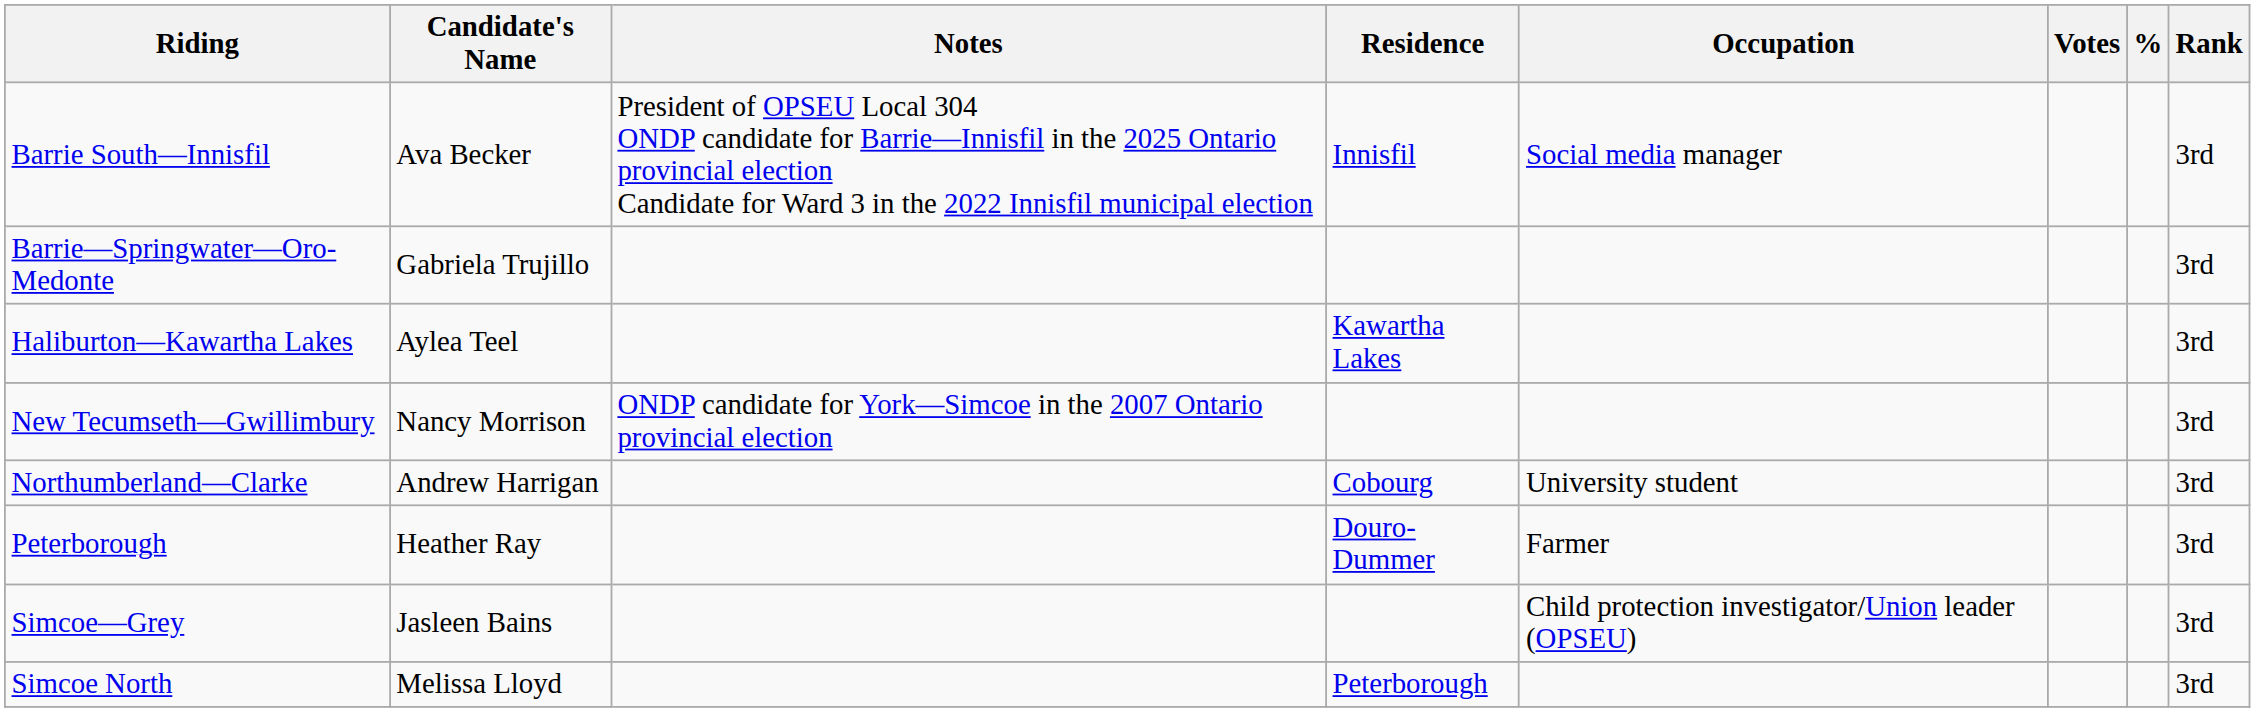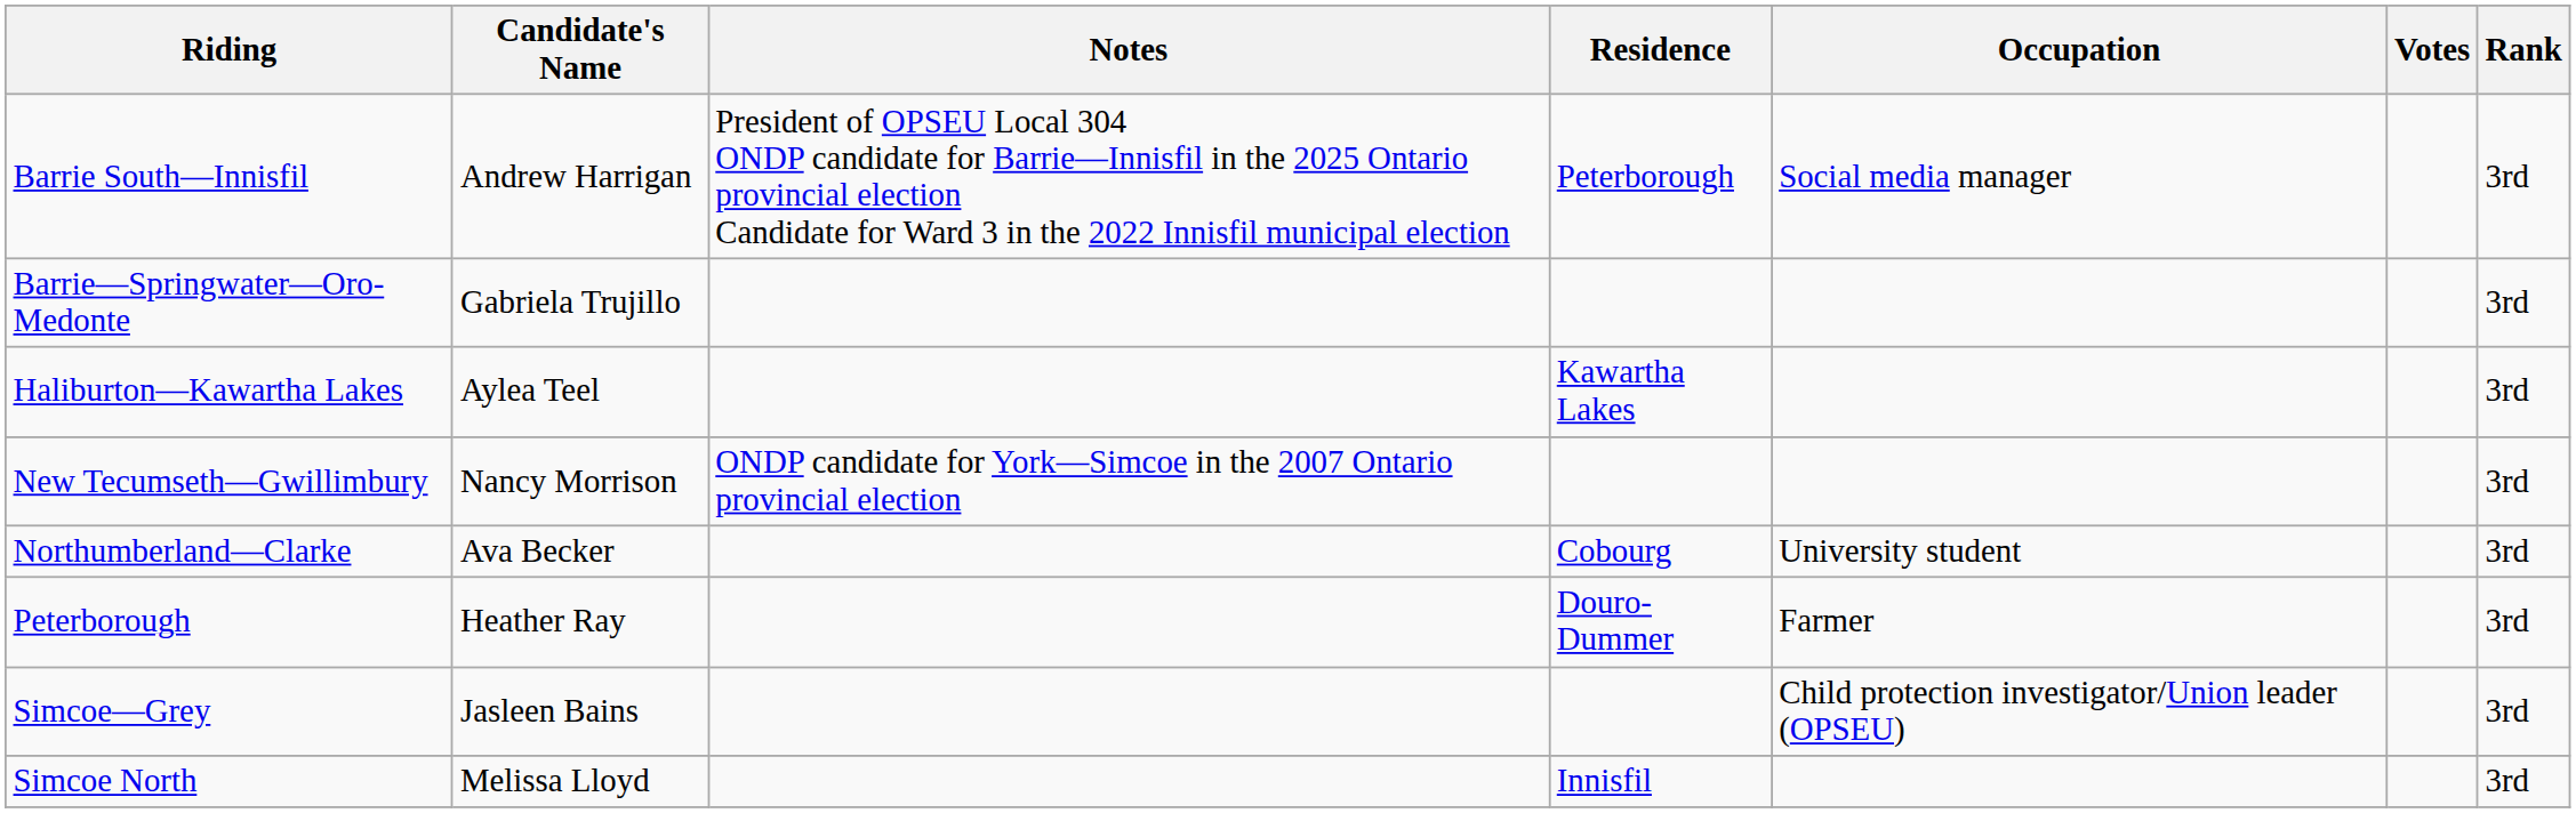 <table class="wikitable sortable">
 <tr>
 <th>Riding<br></th>
 <th>Candidate's Name</th>
 <th>Notes</th>
 <th>Residence</th>
 <th>Occupation</th>
 <th>Votes</th>
-<th>%</th>
 <th>Rank</th>
 </tr>
 <tr>
 <td><a href='#'>Barrie South—Innisfil</a></td>
-<td>Ava Becker</td>
+<td>Andrew Harrigan</td>
 <td>President of <a href='#'>OPSEU</a> Local 304 <br> <a href='#'>ONDP</a> candidate for <a href='#'>Barrie—Innisfil</a> in the <a href='#'>2025 Ontario provincial election</a> <br> Candidate for Ward 3 in the <a href='#'>2022 Innisfil municipal election</a></td>
-<td><a href='#'>Innisfil</a></td>
+<td><a href='#'>Peterborough</a></td>
 <td><a href='#'>Social media</a> manager</td>
-<td></td>
 <td></td>
 <td>3rd</td>
 </tr>
 <tr>
 <td><a href='#'>Barrie—Springwater—Oro-Medonte</a></td>
 <td>Gabriela Trujillo</td>
-<td></td>
 <td></td>
 <td></td>
 <td></td>
 <td></td>
 <td>3rd</td>
 </tr>
 <tr>
 <td><a href='#'>Haliburton—Kawartha Lakes</a></td>
 <td>Aylea Teel</td>
 <td></td>
 <td><a href='#'>Kawartha Lakes</a></td>
 <td></td>
 <td></td>
-<td></td>
 <td>3rd</td>
 </tr>
 <tr>
 <td><a href='#'>New Tecumseth—Gwillimbury</a></td>
 <td>Nancy Morrison</td>
 <td><a href='#'>ONDP</a> candidate for <a href='#'>York—Simcoe</a> in the <a href='#'>2007 Ontario provincial election</a></td>
 <td></td>
 <td></td>
 <td></td>
-<td></td>
 <td>3rd</td>
 </tr>
 <tr>
 <td><a href='#'>Northumberland—Clarke</a></td>
-<td>Andrew Harrigan</td>
+<td>Ava Becker</td>
 <td></td>
 <td><a href='#'>Cobourg</a></td>
 <td>University student</td>
-<td></td>
 <td></td>
 <td>3rd</td>
 </tr>
 <tr>
 <td><a href='#'>Peterborough</a></td>
 <td>Heather Ray</td>
 <td></td>
 <td><a href='#'>Douro-Dummer</a></td>
 <td>Farmer</td>
 <td></td>
-<td></td>
 <td>3rd</td>
 </tr>
 <tr>
 <td><a href='#'>Simcoe—Grey</a></td>
 <td>Jasleen Bains</td>
 <td></td>
 <td></td>
 <td>Child protection investigator/<a href='#'>Union</a> leader (<a href='#'>OPSEU</a>)</td>
 <td></td>
-<td></td>
 <td>3rd</td>
 </tr>
 <tr>
 <td><a href='#'>Simcoe North</a></td>
 <td>Melissa Lloyd</td>
 <td></td>
-<td><a href='#'>Peterborough</a></td>
-<td></td>
+<td><a href='#'>Innisfil</a></td>
 <td></td>
 <td></td>
 <td>3rd</td>
 </tr>
 </table>
